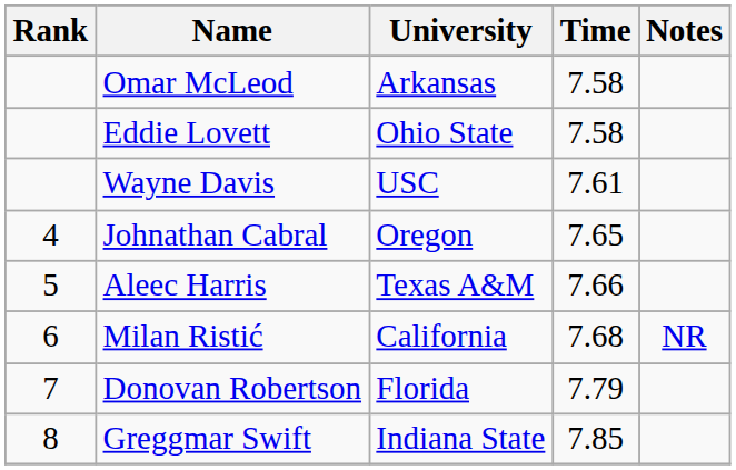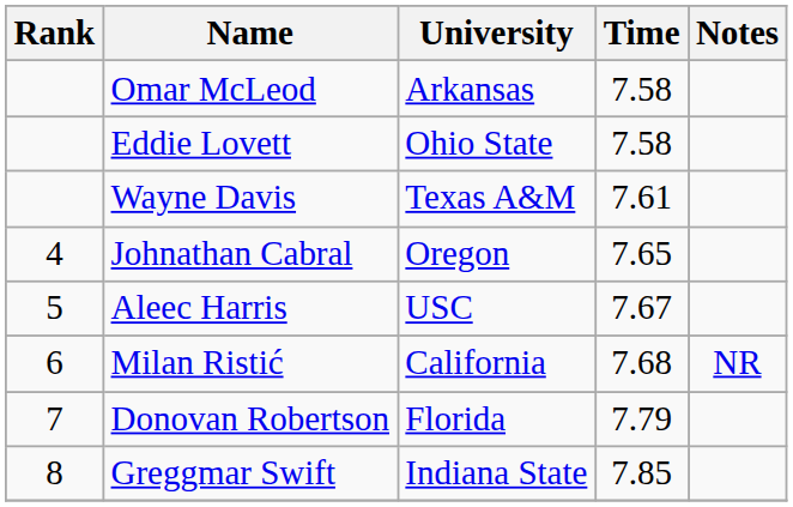 <table class="wikitable sortable" style="text-align:center">
 <tr>
 <th>Rank</th>
 <th>Name</th>
 <th>University</th>
 <th>Time</th>
 <th>Notes</th>
 </tr>
 <tr>
 <td></td>
 <td align=left><a href='#'>Omar McLeod</a> </td>
 <td align=left><a href='#'>Arkansas</a></td>
 <td>7.58</td>
 <td></td>
 </tr>
 <tr>
 <td></td>
 <td align=left><a href='#'>Eddie Lovett</a> </td>
 <td align=left><a href='#'>Ohio State</a></td>
 <td>7.58</td>
 <td></td>
 </tr>
 <tr>
 <td></td>
 <td align=left><a href='#'>Wayne Davis</a></td>
-<td align=left><a href='#'>USC</a></td>
+<td align=left><a href='#'>Texas A&M</a></td>
 <td>7.61</td>
 <td></td>
 </tr>
 <tr>
 <td>4</td>
 <td align=left><a href='#'>Johnathan Cabral</a> </td>
 <td align=left><a href='#'>Oregon</a></td>
 <td>7.65</td>
 <td></td>
 </tr>
 <tr>
 <td>5</td>
 <td align=left><a href='#'>Aleec Harris</a></td>
-<td align=left><a href='#'>Texas A&M</a></td>
-<td>7.66</td>
+<td align=left><a href='#'>USC</a></td>
+<td>7.67</td>
 <td></td>
 </tr>
 <tr>
 <td>6</td>
 <td align=left><a href='#'>Milan Ristić</a> </td>
 <td align=left><a href='#'>California</a></td>
 <td>7.68</td>
 <td><a href='#'>NR</a></td>
 </tr>
 <tr>
 <td>7</td>
 <td align=left><a href='#'>Donovan Robertson</a></td>
 <td align=left><a href='#'>Florida</a></td>
 <td>7.79</td>
 <td></td>
 </tr>
 <tr>
 <td>8</td>
 <td align=left><a href='#'>Greggmar Swift</a> </td>
 <td align=left><a href='#'>Indiana State</a></td>
 <td>7.85</td>
 <td></td>
 </tr>
 <tr>
 </tr>
 </table>
